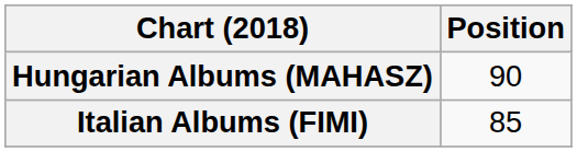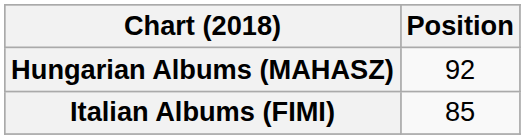 <table class="wikitable sortable plainrowheaders" style="text-align:center">
 <tr>
 <th scope="col">Chart (2018)</th>
 <th scope="col">Position</th>
 </tr>
 <tr>
 <th scope="row">Hungarian Albums (MAHASZ)</th>
-<td>90</td>
+<td>92</td>
 </tr>
 <tr>
 <th scope="row">Italian Albums (FIMI)</th>
 <td>85</td>
 </tr>
 </table>
